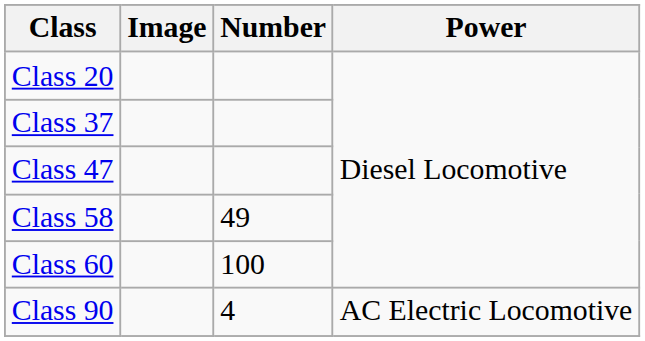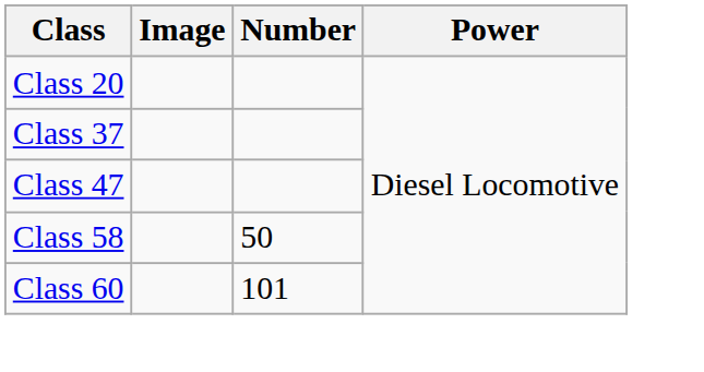 <table class="wikitable">
 <tr>
 <th>Class</th>
 <th>Image</th>
 <th>Number</th>
 <th>Power</th>
 </tr>
 <tr>
 <td><a href='#'>Class 20</a></td>
 <td></td>
 <td></td>
 <td rowspan="5">Diesel Locomotive</td>
 </tr>
 <tr>
 <td><a href='#'>Class 37</a></td>
 <td></td>
 <td></td>
 </tr>
 <tr>
 <td><a href='#'>Class 47</a></td>
 <td></td>
 <td></td>
 </tr>
 <tr>
 <td><a href='#'>Class 58</a></td>
 <td></td>
-<td>49</td>
+<td>50</td>
 </tr>
 <tr>
 <td><a href='#'>Class 60</a></td>
 <td></td>
-<td>100</td>
-</tr>
-<tr>
-<td><a href='#'>Class 90</a></td>
-<td></td>
-<td>4</td>
-<td>AC Electric Locomotive</td>
+<td>101</td>
 </tr>
 </table>
